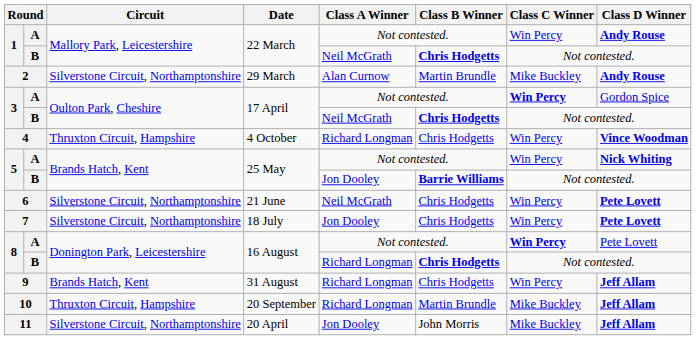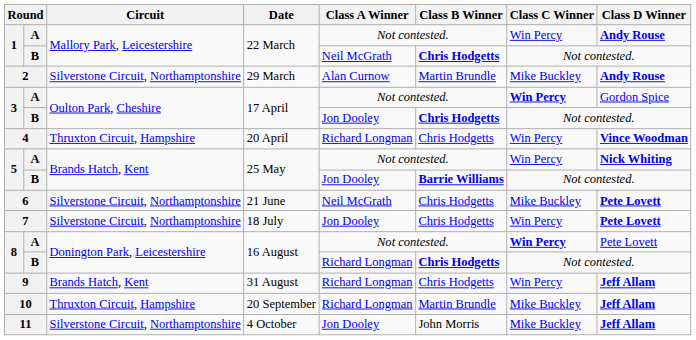 <table class="wikitable" style="font-size: 85%;">
 <tr>
 <th colspan=2>Round</th>
 <th>Circuit</th>
 <th>Date</th>
 <th>Class A Winner</th>
 <th>Class B Winner</th>
 <th>Class C Winner</th>
 <th>Class D Winner</th>
 </tr>
 <tr>
 <th rowspan=2>1</th>
 <th>A</th>
 <td rowspan=2><a href='#'>Mallory Park</a>, <a href='#'>Leicestershire</a></td>
 <td rowspan=2>22 March</td>
 <td align=center colspan=2><em>Not contested.</em></td>
 <td> <a href='#'>Win Percy</a></td>
 <td> <strong><a href='#'>Andy Rouse</a></strong></td>
 </tr>
 <tr>
 <th>B</th>
 <td> <a href='#'>Neil McGrath</a></td>
 <td> <strong><a href='#'>Chris Hodgetts</a></strong></td>
 <td align=center colspan=2><em>Not contested.</em></td>
 </tr>
 <tr>
 <th colspan=2>2</th>
 <td><a href='#'>Silverstone Circuit</a>, <a href='#'>Northamptonshire</a></td>
 <td>29 March</td>
 <td> <a href='#'>Alan Curnow</a></td>
 <td> <a href='#'>Martin Brundle</a></td>
 <td> <a href='#'>Mike Buckley</a></td>
 <td> <strong><a href='#'>Andy Rouse</a></strong></td>
 </tr>
 <tr>
 <th rowspan=2>3</th>
 <th>A</th>
 <td rowspan=2><a href='#'>Oulton Park</a>, <a href='#'>Cheshire</a></td>
 <td rowspan=2>17 April</td>
 <td align=center colspan=2><em>Not contested.</em></td>
 <td> <strong><a href='#'>Win Percy</a></strong></td>
 <td> <a href='#'>Gordon Spice</a></td>
 </tr>
 <tr>
 <th>B</th>
-<td> <a href='#'>Neil McGrath</a></td>
+<td> <a href='#'>Jon Dooley</a></td>
 <td> <strong><a href='#'>Chris Hodgetts</a></strong></td>
 <td align=center colspan=2><em>Not contested.</em></td>
 </tr>
 <tr>
 <th colspan=2>4</th>
 <td><a href='#'>Thruxton Circuit</a>, <a href='#'>Hampshire</a></td>
-<td>4 October</td>
+<td>20 April</td>
 <td> <a href='#'>Richard Longman</a></td>
 <td> <a href='#'>Chris Hodgetts</a></td>
 <td> <a href='#'>Win Percy</a></td>
 <td> <strong><a href='#'>Vince Woodman</a></strong></td>
 </tr>
 <tr>
 <th rowspan=2>5</th>
 <th>A</th>
 <td rowspan=2><a href='#'>Brands Hatch</a>, <a href='#'>Kent</a></td>
 <td rowspan=2>25 May</td>
 <td align=center colspan=2><em>Not contested.</em></td>
 <td> <a href='#'>Win Percy</a></td>
 <td> <strong><a href='#'>Nick Whiting</a></strong></td>
 </tr>
 <tr>
 <th>B</th>
 <td> <a href='#'>Jon Dooley</a></td>
 <td> <strong><a href='#'>Barrie Williams</a></strong></td>
 <td align=center colspan=2><em>Not contested.</em></td>
 </tr>
 <tr>
 <th colspan=2>6</th>
 <td><a href='#'>Silverstone Circuit</a>, <a href='#'>Northamptonshire</a></td>
 <td>21 June</td>
 <td> <a href='#'>Neil McGrath</a></td>
 <td> <a href='#'>Chris Hodgetts</a></td>
-<td> <a href='#'>Win Percy</a></td>
+<td> <a href='#'>Mike Buckley</a></td>
 <td> <strong><a href='#'>Pete Lovett</a></strong></td>
 </tr>
 <tr>
 <th colspan=2>7</th>
 <td><a href='#'>Silverstone Circuit</a>, <a href='#'>Northamptonshire</a></td>
 <td>18 July</td>
 <td> <a href='#'>Jon Dooley</a></td>
 <td> <a href='#'>Chris Hodgetts</a></td>
 <td> <a href='#'>Win Percy</a></td>
 <td> <strong><a href='#'>Pete Lovett</a></strong></td>
 </tr>
 <tr>
 <th rowspan=2>8</th>
 <th>A</th>
 <td rowspan=2><a href='#'>Donington Park</a>, <a href='#'>Leicestershire</a></td>
 <td rowspan=2>16 August</td>
 <td align=center colspan=2><em>Not contested.</em></td>
 <td> <strong><a href='#'>Win Percy</a></strong></td>
 <td> <a href='#'>Pete Lovett</a></td>
 </tr>
 <tr>
 <th>B</th>
 <td> <a href='#'>Richard Longman</a></td>
 <td> <strong><a href='#'>Chris Hodgetts</a></strong></td>
 <td align=center colspan=2><em>Not contested.</em></td>
 </tr>
 <tr>
 <th colspan=2>9</th>
 <td><a href='#'>Brands Hatch</a>, <a href='#'>Kent</a></td>
 <td>31 August</td>
 <td> <a href='#'>Richard Longman</a></td>
 <td> <a href='#'>Chris Hodgetts</a></td>
 <td> <a href='#'>Win Percy</a></td>
 <td> <strong><a href='#'>Jeff Allam</a></strong></td>
 </tr>
 <tr>
 <th colspan=2>10</th>
 <td><a href='#'>Thruxton Circuit</a>, <a href='#'>Hampshire</a></td>
 <td>20 September</td>
 <td> <a href='#'>Richard Longman</a></td>
 <td> <a href='#'>Martin Brundle</a></td>
 <td> <a href='#'>Mike Buckley</a></td>
 <td> <strong><a href='#'>Jeff Allam</a></strong></td>
 </tr>
 <tr>
 <th colspan=2>11</th>
 <td><a href='#'>Silverstone Circuit</a>, <a href='#'>Northamptonshire</a></td>
-<td>20 April</td>
+<td>4 October</td>
 <td> <a href='#'>Jon Dooley</a></td>
 <td> John Morris</td>
 <td> <a href='#'>Mike Buckley</a></td>
 <td> <strong><a href='#'>Jeff Allam</a></strong></td>
 </tr>
 </table>
